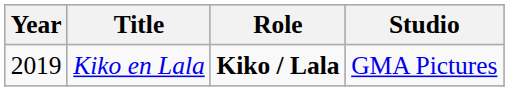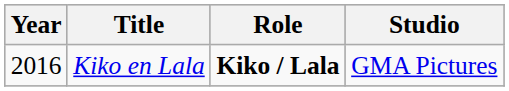 <table class="wikitable">
 <tr>
 <th>Year</th>
 <th>Title</th>
 <th>Role</th>
 <th>Studio</th>
 </tr>
 <tr>
-<td>2019</td>
+<td>2016</td>
 <td><em><a href='#'>Kiko en Lala</a></em></td>
 <td><strong>Kiko / Lala</strong></td>
 <td><a href='#'>GMA Pictures</a></td>
 </tr>
 </table>
